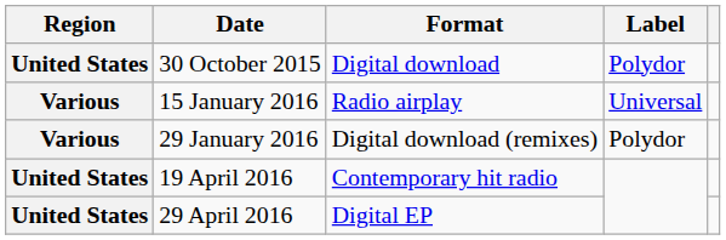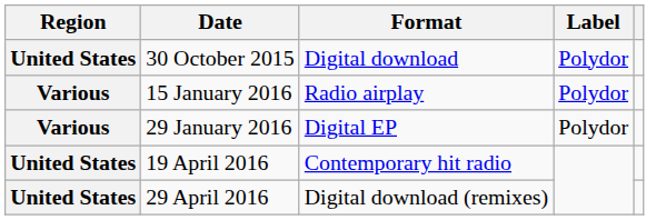 <table class="wikitable plainrowheaders">
 <tr>
 <th scope="col">Region</th>
 <th scope="col">Date</th>
 <th scope="col">Format</th>
 <th scope="col">Label</th>
 <th scope="col"></th>
 </tr>
 <tr>
 <th scope="row">United States</th>
 <td>30 October 2015</td>
 <td><a href='#'>Digital download</a></td>
 <td><a href='#'>Polydor</a></td>
 <td align="center"></td>
 </tr>
 <tr>
 <th scope="row">Various</th>
 <td>15 January 2016</td>
 <td><a href='#'>Radio airplay</a></td>
-<td><a href='#'>Universal</a></td>
+<td><a href='#'>Polydor</a></td>
 <td align="center"></td>
 </tr>
 <tr>
 <th scope="row">Various</th>
 <td>29 January 2016</td>
-<td>Digital download (remixes)</td>
+<td><a href='#'>Digital EP</a></td>
 <td>Polydor</td>
 <td align="center"></td>
 </tr>
 <tr>
 <th scope="row">United States</th>
 <td>19 April 2016</td>
 <td><a href='#'>Contemporary hit radio</a></td>
 <td rowspan="2"></td>
 <td align="center"></td>
 </tr>
 <tr>
 <th scope="row">United States</th>
 <td>29 April 2016</td>
-<td><a href='#'>Digital EP</a></td>
+<td>Digital download (remixes)</td>
 <td align="center"></td>
 </tr>
 </table>
